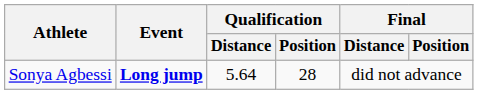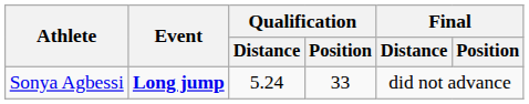 <table class=wikitable style="font-size:90%">
 <tr>
 <th rowspan="2">Athlete</th>
 <th rowspan="2">Event</th>
 <th colspan="2">Qualification</th>
 <th colspan="2">Final</th>
 </tr>
 <tr style="font-size:95%">
 <th>Distance</th>
 <th>Position</th>
 <th>Distance</th>
 <th>Position</th>
 </tr>
 <tr align=center>
 <td align=left><a href='#'>Sonya Agbessi</a></td>
 <td align=left><strong><a href='#'>Long jump</a></strong></td>
-<td>5.64</td>
-<td>28</td>
+<td>5.24</td>
+<td>33</td>
 <td colspan=2>did not advance</td>
 </tr>
 </table>
